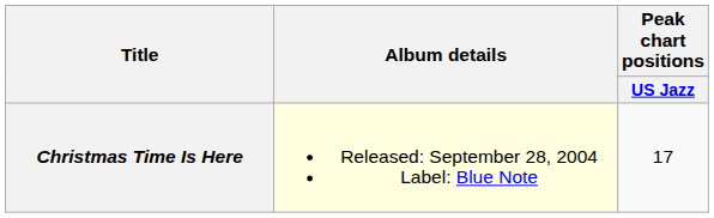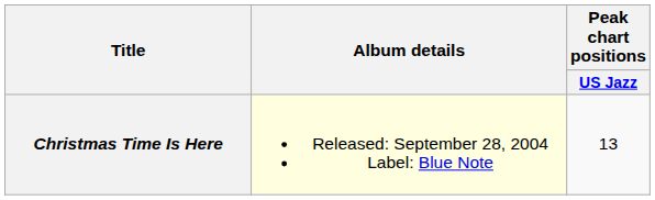 <table class="wikitable plainrowheaders" style="text-align:center;">
 <tr>
 <th rowspan="2" scope="col" style="width:14em;">Title</th>
 <th rowspan="2" scope="col" style="width:18em;">Album details</th>
 <th scope="col">Peak chart positions</th>
 </tr>
 <tr>
 <th scope="col" style="width:3em;font-size:90%;"><a href='#'>US Jazz</a><br></th>
 </tr>
 <tr>
 <th scope="row"><em>Christmas Time Is Here</em></th>
 <td style="background: lightyellow;"><br><ul><li>Released: September 28, 2004</li><li>Label: <a href='#'>Blue Note</a></li></ul></td>
-<td>17</td>
+<td>13</td>
 </tr>
 </table>
